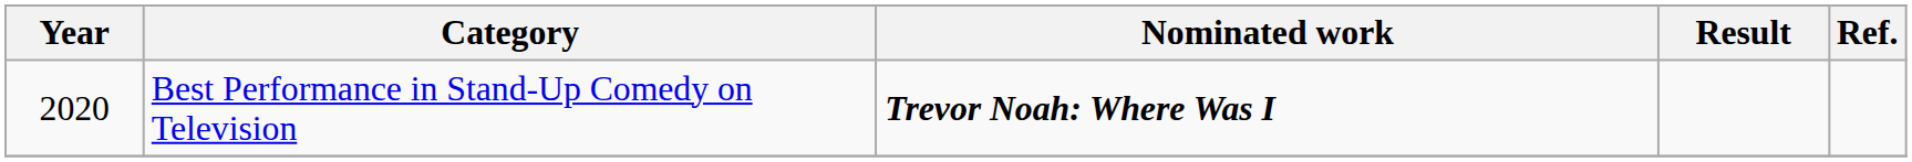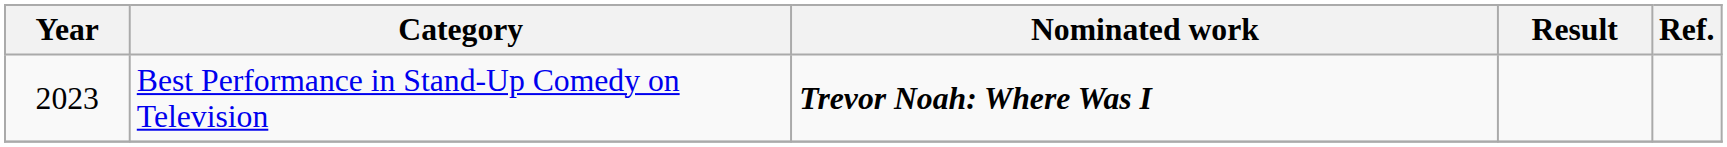 <table class=wikitable>
 <tr>
 <th scope="col" style="width:4em;">Year</th>
 <th scope="col" style="width:26em;">Category</th>
 <th scope="col" style="width:28em;">Nominated work</th>
 <th scope="col" style="width:5em;">Result</th>
 <th>Ref.</th>
 </tr>
 <tr>
-<td style="text-align:center;">2020</td>
+<td style="text-align:center;">2023</td>
 <td><a href='#'>Best Performance in Stand-Up Comedy on Television</a></td>
 <td rowspan="1"><strong><em>Trevor Noah: Where Was I</em></strong></td>
 <td></td>
 <td style="text-align:center;"></td>
 </tr>
 <tr>
 </tr>
 </table>
